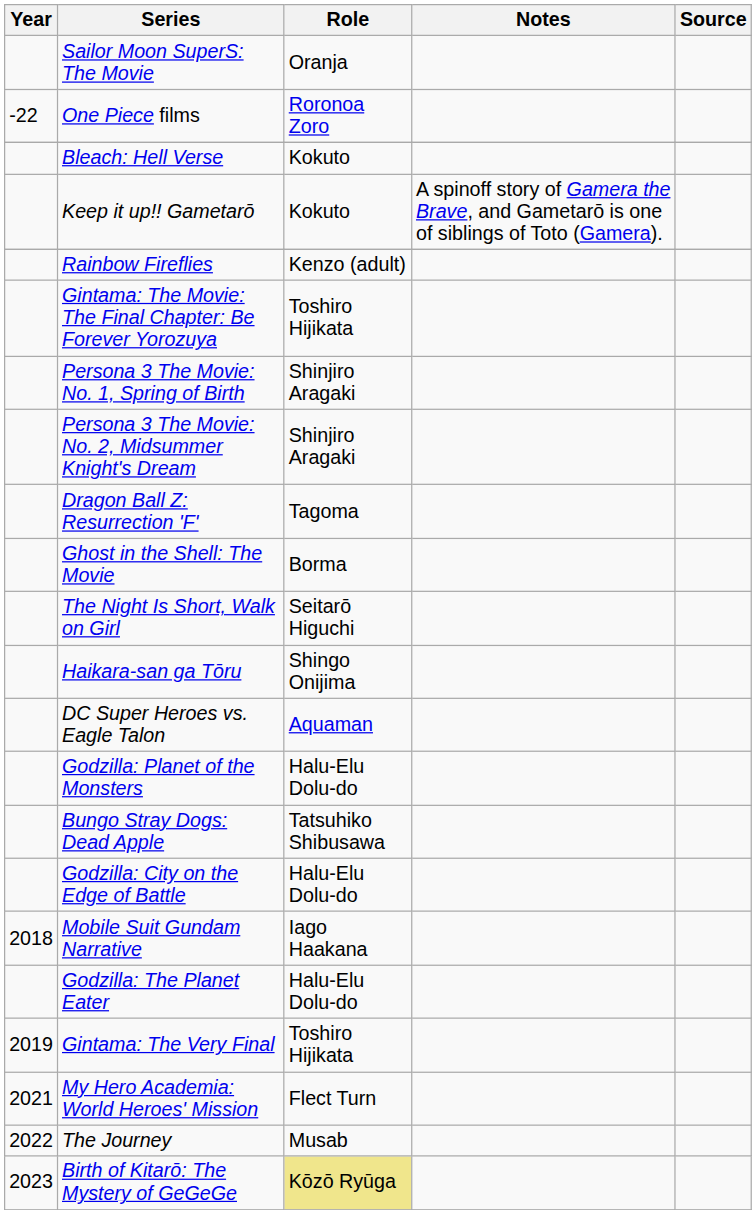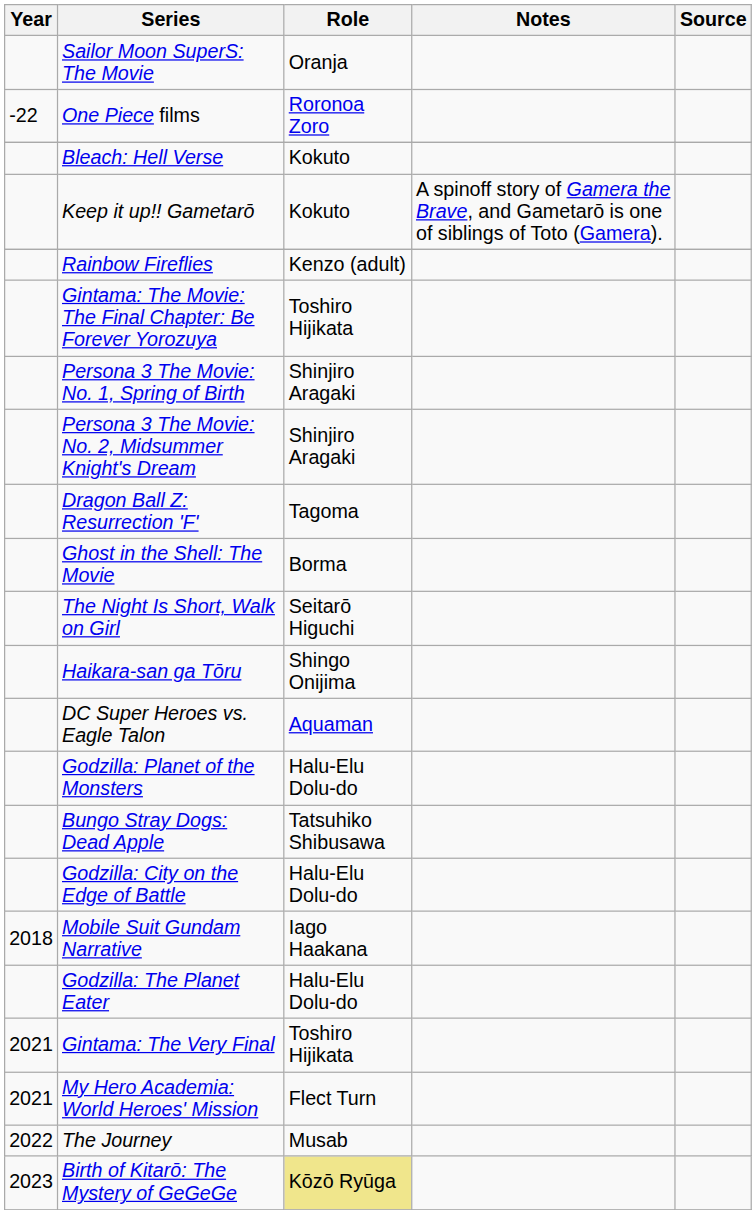 <table class="wikitable sortable plainrowheaders">
 <tr>
 <th>Year</th>
 <th>Series</th>
 <th>Role</th>
 <th class="unsortable">Notes</th>
 <th class="unsortable">Source</th>
 </tr>
 <tr>
 <td></td>
 <td><em><a href='#'>Sailor Moon SuperS: The Movie</a></em></td>
 <td>Oranja</td>
 <td></td>
 <td></td>
 </tr>
 <tr>
 <td>-22</td>
 <td><em><a href='#'>One Piece</a></em> films</td>
 <td><a href='#'>Roronoa Zoro</a></td>
 <td></td>
 <td></td>
 </tr>
 <tr>
 </tr>
 <tr>
 <td></td>
 <td><em><a href='#'>Bleach: Hell Verse</a></em></td>
 <td>Kokuto</td>
 <td></td>
 <td></td>
 </tr>
 <tr>
 <td></td>
 <td><em>Keep it up!! Gametarō</em></td>
 <td>Kokuto</td>
 <td>A spinoff story of <em><a href='#'>Gamera the Brave</a></em>, and Gametarō is one of siblings of Toto (<a href='#'>Gamera</a>).</td>
 <td></td>
 </tr>
 <tr>
 </tr>
 <tr>
 </tr>
 <tr>
 </tr>
 <tr>
 </tr>
 <tr>
 <td></td>
 <td><em><a href='#'>Rainbow Fireflies</a></em></td>
 <td>Kenzo (adult)</td>
 <td></td>
 <td></td>
 </tr>
 <tr>
 <td></td>
 <td><em><a href='#'>Gintama: The Movie: The Final Chapter: Be Forever Yorozuya</a></em></td>
 <td>Toshiro Hijikata</td>
 <td></td>
 <td></td>
 </tr>
 <tr>
 <td></td>
 <td><em><a href='#'>Persona 3 The Movie: No. 1, Spring of Birth</a></em></td>
 <td>Shinjiro Aragaki</td>
 <td></td>
 <td></td>
 </tr>
 <tr>
 <td></td>
 <td><em><a href='#'>Persona 3 The Movie: No. 2, Midsummer Knight's Dream</a></em></td>
 <td>Shinjiro Aragaki</td>
 <td></td>
 <td></td>
 </tr>
 <tr>
 <td></td>
 <td><em><a href='#'>Dragon Ball Z: Resurrection 'F'</a></em></td>
 <td>Tagoma</td>
 <td></td>
 <td></td>
 </tr>
 <tr>
 <td></td>
 <td><em><a href='#'>Ghost in the Shell: The Movie</a></em></td>
 <td>Borma</td>
 <td></td>
 <td></td>
 </tr>
 <tr>
 <td></td>
 <td><em><a href='#'>The Night Is Short, Walk on Girl</a></em></td>
 <td>Seitarō Higuchi</td>
 <td></td>
 <td></td>
 </tr>
 <tr>
 <td></td>
 <td><em><a href='#'>Haikara-san ga Tōru</a></em></td>
 <td>Shingo Onijima</td>
 <td></td>
 <td></td>
 </tr>
 <tr>
 <td></td>
 <td><em>DC Super Heroes vs. Eagle Talon</em></td>
 <td><a href='#'>Aquaman</a></td>
 <td></td>
 <td></td>
 </tr>
 <tr>
 <td></td>
 <td><em><a href='#'>Godzilla: Planet of the Monsters</a></em></td>
 <td>Halu-Elu Dolu-do</td>
 <td></td>
 <td></td>
 </tr>
 <tr>
 <td></td>
 <td><em><a href='#'>Bungo Stray Dogs: Dead Apple</a></em></td>
 <td>Tatsuhiko Shibusawa</td>
 <td></td>
 <td></td>
 </tr>
 <tr>
 <td></td>
 <td><em><a href='#'>Godzilla: City on the Edge of Battle</a></em></td>
 <td>Halu-Elu Dolu-do</td>
 <td></td>
 <td></td>
 </tr>
 <tr>
 <td>2018</td>
 <td><em><a href='#'>Mobile Suit Gundam Narrative</a></em></td>
 <td>Iago Haakana</td>
 <td></td>
 <td></td>
 </tr>
 <tr>
 <td></td>
 <td><em><a href='#'>Godzilla: The Planet Eater</a></em></td>
 <td>Halu-Elu Dolu-do</td>
 <td></td>
 <td></td>
 </tr>
 <tr>
-<td>2019</td>
+<td>2021</td>
 <td><em><a href='#'>Gintama: The Very Final</a></em></td>
 <td>Toshiro Hijikata</td>
 <td></td>
 <td></td>
 </tr>
 <tr>
 <td>2021</td>
 <td><em><a href='#'>My Hero Academia: World Heroes' Mission</a></em></td>
 <td>Flect Turn</td>
 <td></td>
 <td></td>
 </tr>
 <tr>
 <td>2022</td>
 <td><em>The Journey</em></td>
 <td>Musab</td>
 <td></td>
 <td></td>
 </tr>
 <tr>
 <td>2023</td>
 <td><em><a href='#'>Birth of Kitarō: The Mystery of GeGeGe</a></em></td>
 <td style="background: khaki;">Kōzō Ryūga</td>
 <td></td>
 <td></td>
 </tr>
 <tr>
 </tr>
 </table>
